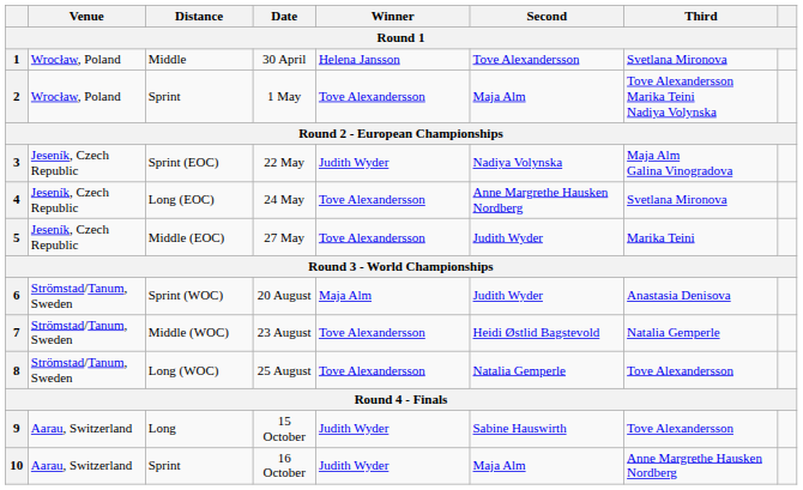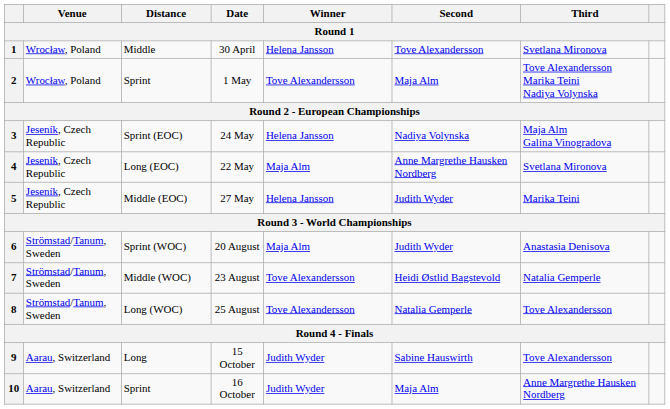 <table class="wikitable" style="font-size: 90%">
 <tr>
 <th width="20"></th>
 <th width="130">Venue</th>
 <th width="140">Distance</th>
 <th width="70">Date</th>
 <th width="200">Winner</th>
 <th width="200">Second</th>
 <th width="200">Third</th>
 <th width="20"></th>
 </tr>
 <tr>
 <th colspan="8">Round 1</th>
 </tr>
 <tr>
 <th>1</th>
 <td> <a href='#'>Wrocław</a>, Poland</td>
 <td>Middle</td>
 <td align=center>30 April</td>
 <td> <a href='#'>Helena Jansson</a></td>
 <td> <a href='#'>Tove Alexandersson</a></td>
 <td> <a href='#'>Svetlana Mironova</a></td>
 <td></td>
 </tr>
 <tr>
 <th>2</th>
 <td> <a href='#'>Wrocław</a>, Poland</td>
 <td>Sprint</td>
 <td align=center>1 May</td>
 <td> <a href='#'>Tove Alexandersson</a></td>
 <td> <a href='#'>Maja Alm</a></td>
 <td> <a href='#'>Tove Alexandersson</a><br> <a href='#'>Marika Teini</a><br> <a href='#'>Nadiya Volynska</a></td>
 <td></td>
 </tr>
 <tr>
 <th colspan="8">Round 2 - European Championships</th>
 </tr>
 <tr>
 <th>3</th>
 <td> <a href='#'>Jeseník</a>, Czech Republic</td>
 <td>Sprint (EOC)</td>
-<td align=center>22 May</td>
-<td> <a href='#'>Judith Wyder</a></td>
+<td align=center>24 May</td>
+<td> <a href='#'>Helena Jansson</a></td>
 <td> <a href='#'>Nadiya Volynska</a></td>
 <td> <a href='#'>Maja Alm</a><br> <a href='#'>Galina Vinogradova</a></td>
 <td></td>
 </tr>
 <tr>
 <th>4</th>
 <td> <a href='#'>Jeseník</a>, Czech Republic</td>
 <td>Long (EOC)</td>
-<td align=center>24 May</td>
-<td> <a href='#'>Tove Alexandersson</a></td>
+<td align=center>22 May</td>
+<td> <a href='#'>Maja Alm</a></td>
 <td> <a href='#'>Anne Margrethe Hausken Nordberg</a></td>
 <td> <a href='#'>Svetlana Mironova</a></td>
 <td></td>
 </tr>
 <tr>
 <th>5</th>
 <td> <a href='#'>Jeseník</a>, Czech Republic</td>
 <td>Middle (EOC)</td>
 <td align=center>27 May</td>
-<td> <a href='#'>Tove Alexandersson</a></td>
+<td> <a href='#'>Helena Jansson</a></td>
 <td> <a href='#'>Judith Wyder</a></td>
 <td> <a href='#'>Marika Teini</a></td>
 <td></td>
 </tr>
 <tr>
 <th colspan="8">Round 3 - World Championships</th>
 </tr>
 <tr>
 <th>6</th>
 <td> <a href='#'>Strömstad</a>/<a href='#'>Tanum</a>, Sweden</td>
 <td>Sprint (WOC)</td>
 <td align=center>20 August</td>
 <td> <a href='#'>Maja Alm</a></td>
 <td> <a href='#'>Judith Wyder</a></td>
 <td> <a href='#'>Anastasia Denisova</a></td>
 <td></td>
 </tr>
 <tr>
 <th>7</th>
 <td> <a href='#'>Strömstad</a>/<a href='#'>Tanum</a>, Sweden</td>
 <td>Middle (WOC)</td>
 <td align=center>23 August</td>
 <td> <a href='#'>Tove Alexandersson</a></td>
 <td> <a href='#'>Heidi Østlid Bagstevold</a></td>
 <td> <a href='#'>Natalia Gemperle</a></td>
 <td></td>
 </tr>
 <tr>
 <th>8</th>
 <td> <a href='#'>Strömstad</a>/<a href='#'>Tanum</a>, Sweden</td>
 <td>Long (WOC)</td>
 <td align=center>25 August</td>
 <td> <a href='#'>Tove Alexandersson</a></td>
 <td> <a href='#'>Natalia Gemperle</a></td>
 <td> <a href='#'>Tove Alexandersson</a></td>
 <td></td>
 </tr>
 <tr>
 <th colspan="8">Round 4 - Finals</th>
 </tr>
 <tr>
 <th>9</th>
 <td> <a href='#'>Aarau</a>, Switzerland</td>
 <td>Long</td>
 <td align=center>15 October</td>
 <td> <a href='#'>Judith Wyder</a></td>
 <td> <a href='#'>Sabine Hauswirth</a></td>
 <td> <a href='#'>Tove Alexandersson</a></td>
 <td></td>
 </tr>
 <tr>
 <th>10</th>
 <td> <a href='#'>Aarau</a>, Switzerland</td>
 <td>Sprint</td>
 <td align=center>16 October</td>
 <td> <a href='#'>Judith Wyder</a></td>
 <td> <a href='#'>Maja Alm</a></td>
 <td> <a href='#'>Anne Margrethe Hausken Nordberg</a></td>
 <td></td>
 </tr>
 </table>
